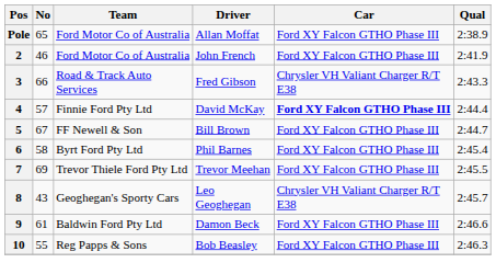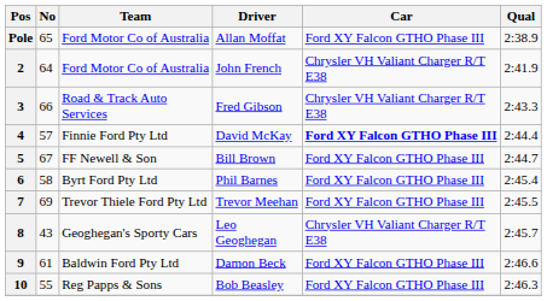 <table class="wikitable sortable" style="font-size: 95%;">
 <tr>
 <th>Pos</th>
 <th>No</th>
 <th>Team</th>
 <th>Driver</th>
 <th>Car</th>
 <th>Qual</th>
 </tr>
 <tr>
 <th>Pole</th>
 <td>65</td>
 <td><a href='#'>Ford Motor Co of Australia</a></td>
 <td> <a href='#'>Allan Moffat</a></td>
 <td><a href='#'>Ford XY Falcon GTHO Phase III</a></td>
 <td>2:38.9</td>
 </tr>
 <tr>
 <th>2</th>
-<td>46</td>
+<td>64</td>
 <td><a href='#'>Ford Motor Co of Australia</a></td>
 <td> <a href='#'>John French</a></td>
-<td><a href='#'>Ford XY Falcon GTHO Phase III</a></td>
+<td><a href='#'>Chrysler VH Valiant Charger R/T E38</a></td>
 <td>2:41.9</td>
 </tr>
 <tr>
 <th>3</th>
 <td>66</td>
 <td><a href='#'>Road & Track Auto Services</a></td>
 <td> <a href='#'>Fred Gibson</a></td>
 <td><a href='#'>Chrysler VH Valiant Charger R/T E38</a></td>
 <td>2:43.3</td>
 </tr>
 <tr>
 <th>4</th>
 <td>57</td>
 <td>Finnie Ford Pty Ltd</td>
 <td> <a href='#'>David McKay</a></td>
 <td><strong><a href='#'>Ford XY Falcon GTHO Phase III</a></strong></td>
 <td>2:44.4</td>
 </tr>
 <tr>
 <th>5</th>
 <td>67</td>
 <td>FF Newell & Son</td>
 <td> <a href='#'>Bill Brown</a></td>
 <td><a href='#'>Ford XY Falcon GTHO Phase III</a></td>
 <td>2:44.7</td>
 </tr>
 <tr>
 <th>6</th>
 <td>58</td>
 <td>Byrt Ford Pty Ltd</td>
 <td> <a href='#'>Phil Barnes</a></td>
 <td><a href='#'>Ford XY Falcon GTHO Phase III</a></td>
 <td>2:45.4</td>
 </tr>
 <tr>
 <th>7</th>
 <td>69</td>
 <td>Trevor Thiele Ford Pty Ltd</td>
 <td> <a href='#'>Trevor Meehan</a></td>
 <td><a href='#'>Ford XY Falcon GTHO Phase III</a></td>
 <td>2:45.5</td>
 </tr>
 <tr>
 <th>8</th>
 <td>43</td>
 <td>Geoghegan's Sporty Cars</td>
 <td> <a href='#'>Leo Geoghegan</a></td>
 <td><a href='#'>Chrysler VH Valiant Charger R/T E38</a></td>
 <td>2:45.7</td>
 </tr>
 <tr>
 <th>9</th>
 <td>61</td>
 <td>Baldwin Ford Pty Ltd</td>
 <td> <a href='#'>Damon Beck</a></td>
 <td><a href='#'>Ford XY Falcon GTHO Phase III</a></td>
 <td>2:46.6</td>
 </tr>
 <tr>
 <th>10</th>
 <td>55</td>
 <td>Reg Papps & Sons</td>
 <td> <a href='#'>Bob Beasley</a></td>
 <td><a href='#'>Ford XY Falcon GTHO Phase III</a></td>
 <td>2:46.3</td>
 </tr>
 <tr>
 </tr>
 </table>
